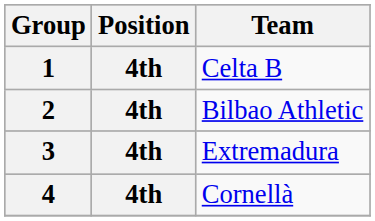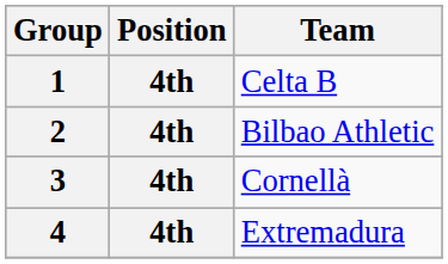 <table class="wikitable">
 <tr>
 <th>Group</th>
 <th>Position</th>
 <th>Team</th>
 </tr>
 <tr>
 <th>1</th>
 <th>4th</th>
 <td><a href='#'>Celta B</a></td>
 </tr>
 <tr>
 <th>2</th>
 <th>4th</th>
 <td><a href='#'>Bilbao Athletic</a></td>
 </tr>
 <tr>
 <th>3</th>
 <th>4th</th>
-<td><a href='#'>Extremadura</a></td>
+<td><a href='#'>Cornellà</a></td>
 </tr>
 <tr>
 <th>4</th>
 <th>4th</th>
-<td><a href='#'>Cornellà</a></td>
+<td><a href='#'>Extremadura</a></td>
 </tr>
 <tr>
 </tr>
 </table>
